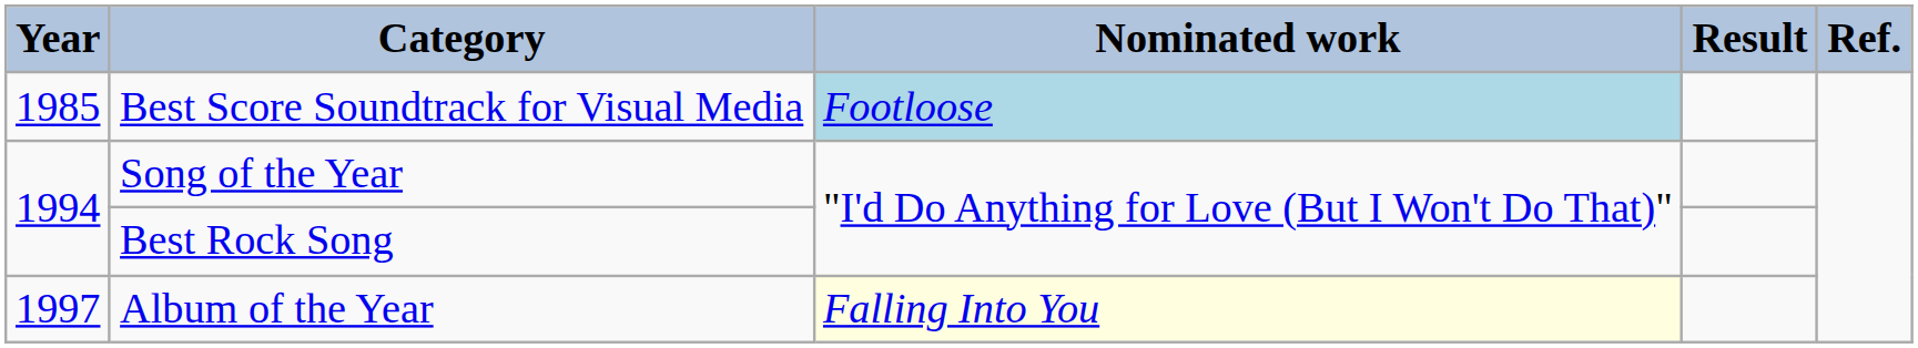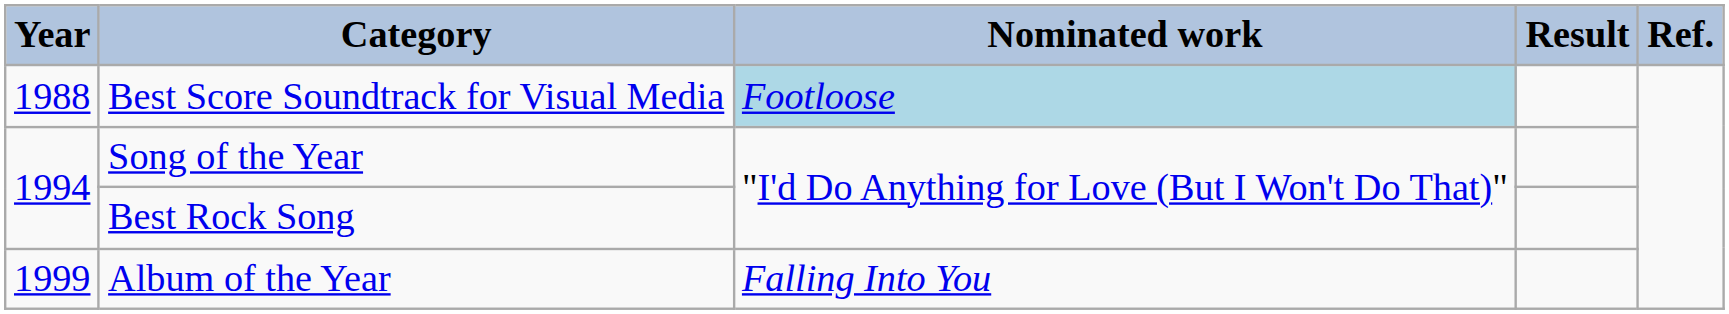 <table class="wikitable">
 <tr style="text-align:center;">
 <th style="background:#B0C4DE">Year</th>
 <th style="background:#B0C4DE">Category</th>
 <th style="background:#B0C4DE">Nominated work</th>
 <th style="background:#B0C4DE">Result</th>
 <th style="background:#B0C4DE">Ref.</th>
 </tr>
 <tr>
-<td><a href='#'>1985</a></td>
+<td><a href='#'>1988</a></td>
 <td><a href='#'>Best Score Soundtrack for Visual Media</a></td>
 <td style="background: lightblue;"><em><a href='#'>Footloose</a></em></td>
 <td></td>
 <td rowspan=4></td>
 </tr>
 <tr>
 <td rowspan=2><a href='#'>1994</a></td>
 <td><a href='#'>Song of the Year</a></td>
 <td rowspan=2>"<a href='#'>I'd Do Anything for Love (But I Won't Do That)</a>"</td>
 <td></td>
 </tr>
 <tr>
 <td><a href='#'>Best Rock Song</a></td>
 <td></td>
 </tr>
 <tr>
-<td><a href='#'>1997</a></td>
+<td><a href='#'>1999</a></td>
 <td><a href='#'>Album of the Year</a></td>
-<td style="background: lightyellow;"><em><a href='#'>Falling Into You</a></em></td>
+<td><em><a href='#'>Falling Into You</a></em></td>
 <td></td>
 </tr>
 </table>
